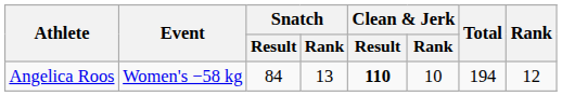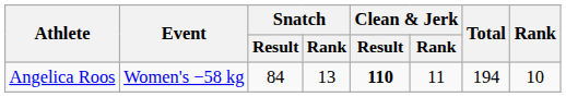 <table class="wikitable" style="font-size:90%">
 <tr>
 <th rowspan="2">Athlete</th>
 <th rowspan="2">Event</th>
 <th colspan="2">Snatch</th>
 <th colspan="2">Clean & Jerk</th>
 <th rowspan="2">Total</th>
 <th rowspan="2">Rank</th>
 </tr>
 <tr style="font-size:95%">
 <th>Result</th>
 <th>Rank</th>
 <th>Result</th>
 <th>Rank</th>
 </tr>
 <tr align=center>
 <td align=left><a href='#'>Angelica Roos</a></td>
 <td align=left><a href='#'>Women's −58 kg</a></td>
 <td>84</td>
 <td>13</td>
 <td><strong>110</strong></td>
+<td>11</td>
+<td>194</td>
 <td>10</td>
-<td>194</td>
-<td>12</td>
 </tr>
 </table>
